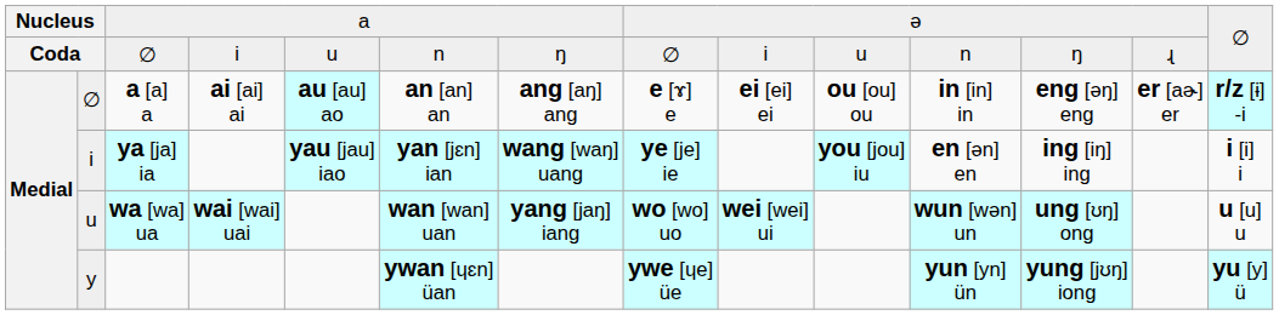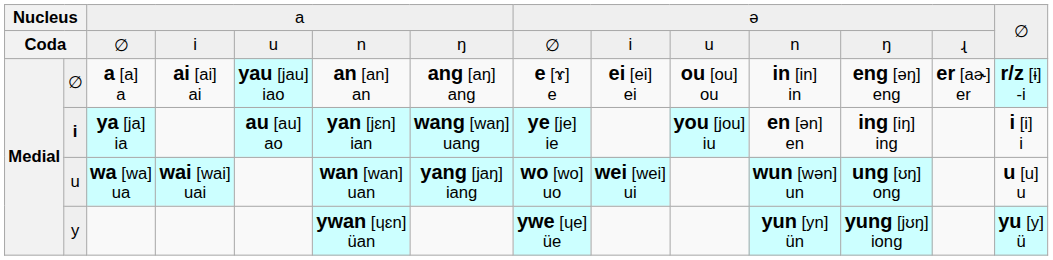 <table class=wikitable style="text-align:center;">
 <tr bgcolor=#efefef>
 <th colspan=2>Nucleus</th>
 <td colspan=5>a</td>
 <td colspan=6>ə</td>
 <td rowspan=2>∅</td>
 </tr>
 <tr bgcolor=#efefef>
 <th colspan=2>Coda</th>
 <td>∅</td>
 <td>i</td>
 <td>u</td>
 <td>n</td>
 <td>ŋ</td>
 <td>∅</td>
 <td>i</td>
 <td>u</td>
 <td>n</td>
 <td>ŋ</td>
 <td>ɻ</td>
 </tr>
 <tr>
 <th rowspan=4>Medial</th>
 <td bgcolor=#efefef>∅</td>
 <td><strong><big>a</big></strong> [a]<br> a</td>
 <td><strong><big>ai</big></strong> [ai]<br> ai</td>
-<td style="background:#CFF;"><strong><big>au</big></strong> [au]<br> ao</td>
+<td style="background:#CFF;"><strong><big>yau</big></strong> [jau]<br> iao</td>
 <td><strong><big>an</big></strong> [an]<br> an</td>
 <td><strong><big>ang</big></strong> [aŋ]<br> ang</td>
 <td><strong><big>e</big></strong> [ɤ]<br> e</td>
 <td><strong><big>ei</big></strong> [ei]<br> ei</td>
 <td><strong><big>ou</big></strong> [ou]<br> ou</td>
 <td><strong><big>in</big></strong> [in]<br> in</td>
 <td><strong><big>eng</big></strong> [əŋ]<br> eng</td>
 <td><strong><big>er</big></strong> [aɚ]<br> er</td>
 <td style="background:#CFF;"><strong><big>r/z</big></strong> [ɨ]<br> -i</td>
 </tr>
 <tr>
-<td bgcolor=#efefef>i</td>
+<td bgcolor=#efefef><strong>i</strong></td>
 <td style="background:#CFF;"><strong><big>ya</big></strong> [ja]<br> ia</td>
 <td></td>
-<td style="background:#CFF;"><strong><big>yau</big></strong> [jau]<br> iao</td>
+<td style="background:#CFF;"><strong><big>au</big></strong> [au]<br> ao</td>
 <td style="background:#CFF;"><strong><big>yan</big></strong> [jɛn]<br> ian</td>
 <td style="background:#CFF;"><strong><big>wang</big></strong> [waŋ]<br> uang</td>
 <td style="background:#CFF;"><strong><big>ye</big></strong> [je]<br> ie</td>
 <td></td>
 <td style="background:#CFF;"><strong><big>you</big></strong> [jou]<br> iu</td>
 <td><strong><big>en</big></strong> [ən]<br> en</td>
 <td><strong><big>ing</big></strong> [iŋ]<br> ing</td>
 <td></td>
 <td><strong><big>i</big></strong> [i]<br> i</td>
 </tr>
 <tr>
 <td bgcolor=#efefef>u</td>
 <td style="background:#CFF;"><strong><big>wa</big></strong> [wa]<br> ua</td>
 <td style="background:#CFF;"><strong><big>wai</big></strong> [wai]<br> uai</td>
 <td></td>
 <td style="background:#CFF;"><strong><big>wan</big></strong> [wan]<br> uan</td>
 <td style="background:#CFF;"><strong><big>yang</big></strong> [jaŋ]<br> iang</td>
 <td style="background:#CFF;"><strong><big>wo</big></strong> [wo]<br> uo</td>
 <td style="background:#CFF;"><strong><big>wei</big></strong> [wei]<br> ui</td>
 <td></td>
 <td style="background:#CFF;"><strong><big>wun</big></strong> [wən]<br> un</td>
 <td style="background:#CFF;"><strong><big>ung</big></strong> [ʊŋ]<br> ong</td>
 <td></td>
 <td><strong><big>u</big></strong> [u]<br> u</td>
 </tr>
 <tr>
 <td bgcolor=#efefef>y</td>
 <td></td>
 <td></td>
 <td></td>
 <td style="background:#CFF;"><strong><big>ywan</big></strong> [ɥɛn]<br> üan</td>
 <td></td>
 <td style="background:#CFF;"><strong><big>ywe</big></strong> [ɥe]<br> üe</td>
 <td></td>
 <td></td>
 <td style="background:#CFF;"><strong><big>yun</big></strong> [yn]<br> ün</td>
 <td style="background:#CFF;"><strong><big>yung</big></strong> [jʊŋ]<br> iong</td>
 <td></td>
 <td style="background:#CFF;"><strong><big>yu</big></strong> [y]<br> ü</td>
 </tr>
 </table>
